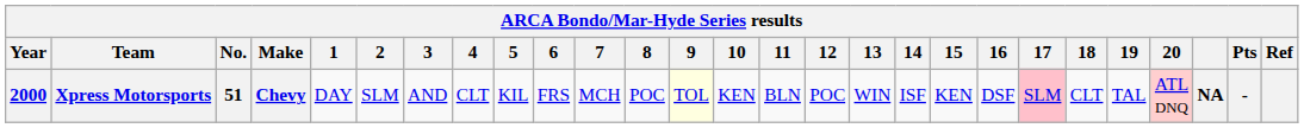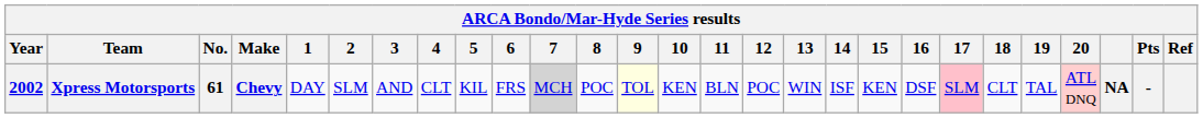 <table class="wikitable" style="text-align:center; font-size:75%">
 <tr>
 <th colspan=45><a href='#'>ARCA Bondo/Mar-Hyde Series</a> results</th>
 </tr>
 <tr>
 <th>Year</th>
 <th>Team</th>
 <th>No.</th>
 <th>Make</th>
 <th>1</th>
 <th>2</th>
 <th>3</th>
 <th>4</th>
 <th>5</th>
 <th>6</th>
 <th>7</th>
 <th>8</th>
 <th>9</th>
 <th>10</th>
 <th>11</th>
 <th>12</th>
 <th>13</th>
 <th>14</th>
 <th>15</th>
 <th>16</th>
 <th>17</th>
 <th>18</th>
 <th>19</th>
 <th>20</th>
 <th></th>
 <th>Pts</th>
 <th>Ref</th>
 </tr>
 <tr>
-<th><a href='#'>2000</a></th>
+<th><a href='#'>2002</a></th>
 <th><a href='#'>Xpress Motorsports</a></th>
-<th>51</th>
+<th>61</th>
 <th><a href='#'>Chevy</a></th>
 <td><a href='#'>DAY</a></td>
 <td><a href='#'>SLM</a></td>
 <td><a href='#'>AND</a></td>
 <td><a href='#'>CLT</a></td>
 <td><a href='#'>KIL</a></td>
 <td><a href='#'>FRS</a></td>
-<td><a href='#'>MCH</a></td>
+<td style="background: lightgrey;"><a href='#'>MCH</a></td>
 <td><a href='#'>POC</a></td>
 <td style="background: lightyellow;"><a href='#'>TOL</a></td>
 <td><a href='#'>KEN</a></td>
 <td><a href='#'>BLN</a></td>
 <td><a href='#'>POC</a></td>
 <td><a href='#'>WIN</a></td>
 <td><a href='#'>ISF</a></td>
 <td><a href='#'>KEN</a></td>
 <td><a href='#'>DSF</a></td>
 <td style="background: pink;"><a href='#'>SLM</a></td>
 <td><a href='#'>CLT</a></td>
 <td><a href='#'>TAL</a></td>
 <td style="background:#FFCFCF;"><a href='#'>ATL</a><br><small>DNQ</small></td>
 <th>NA</th>
 <th>-</th>
 <th></th>
 </tr>
 </table>
